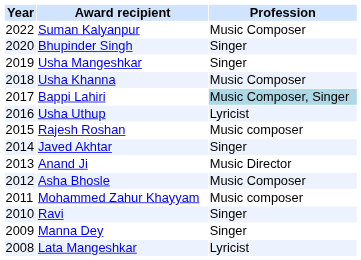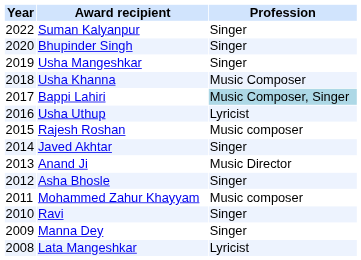 <table cellspacing="1" cellpadding="1" border="0" style="width:50%;">
 <tr style="background:#d1e4fd;">
 <th>Year</th>
 <th>Award recipient</th>
 <th>Profession</th>
 </tr>
 <tr>
 <td>2022</td>
 <td><a href='#'>Suman Kalyanpur</a></td>
-<td>Music Composer</td>
+<td>Singer</td>
 </tr>
 <tr style="background:#edf3fe;">
 <td>2020</td>
 <td><a href='#'>Bhupinder Singh</a></td>
 <td>Singer</td>
 </tr>
 <tr>
 <td>2019</td>
 <td><a href='#'>Usha Mangeshkar</a></td>
 <td>Singer</td>
 </tr>
 <tr style="background:#edf3fe;">
 <td>2018</td>
 <td><a href='#'>Usha Khanna</a></td>
 <td>Music Composer</td>
 </tr>
 <tr>
 <td>2017</td>
 <td><a href='#'>Bappi Lahiri</a></td>
 <td style="background: lightblue;">Music Composer, Singer</td>
 </tr>
 <tr style="background:#edf3fe;">
 <td>2016</td>
 <td><a href='#'>Usha Uthup</a></td>
 <td>Lyricist</td>
 </tr>
 <tr>
 <td>2015</td>
 <td><a href='#'>Rajesh Roshan</a></td>
 <td>Music composer</td>
 </tr>
 <tr style="background:#edf3fe;">
 <td>2014</td>
 <td><a href='#'>Javed Akhtar</a></td>
 <td>Singer</td>
 </tr>
 <tr>
 <td>2013</td>
 <td><a href='#'>Anand Ji</a></td>
 <td>Music Director</td>
 </tr>
 <tr style="background:#edf3fe;">
 <td>2012</td>
 <td><a href='#'>Asha Bhosle</a></td>
-<td>Music Composer</td>
+<td>Singer</td>
 </tr>
 <tr>
 <td>2011</td>
 <td><a href='#'>Mohammed Zahur Khayyam</a></td>
 <td>Music composer</td>
 </tr>
 <tr style="background:#edf3fe;">
 <td>2010</td>
 <td><a href='#'>Ravi</a></td>
 <td>Singer</td>
 </tr>
 <tr>
 <td>2009</td>
 <td><a href='#'>Manna Dey</a></td>
 <td>Singer</td>
 </tr>
 <tr style="background:#edf3fe;">
 <td>2008</td>
 <td><a href='#'>Lata Mangeshkar</a></td>
 <td>Lyricist</td>
 </tr>
 </table>
